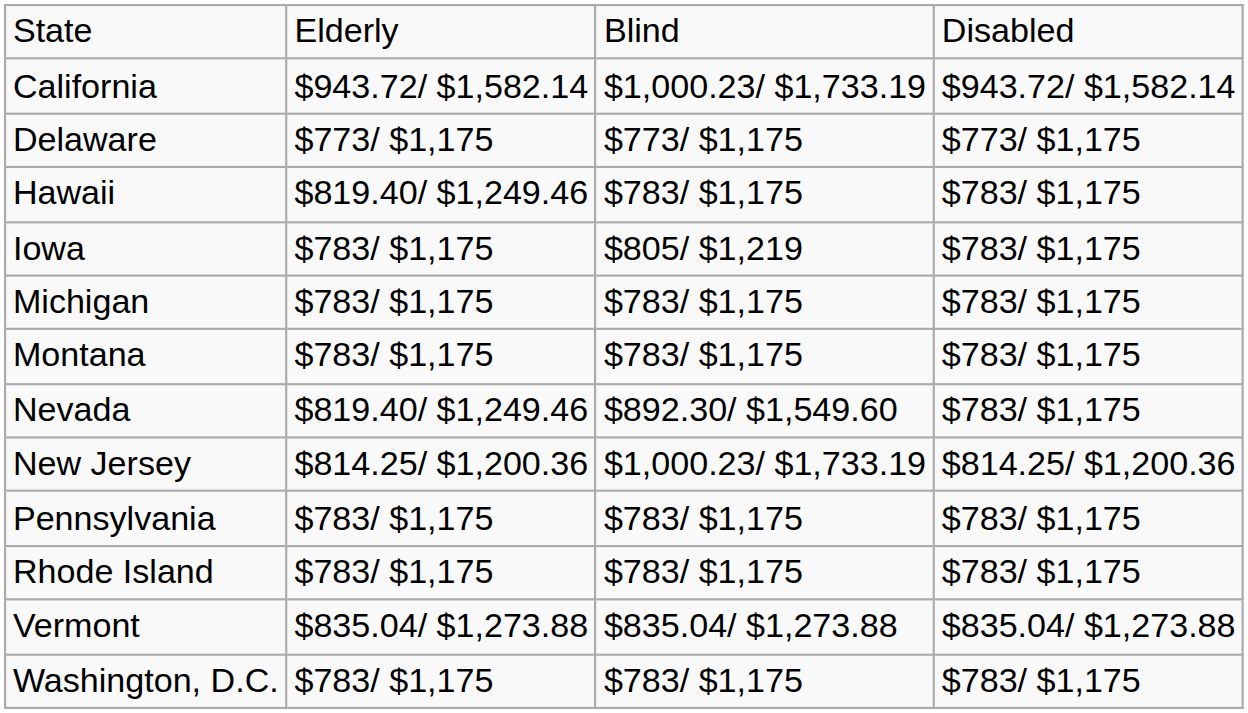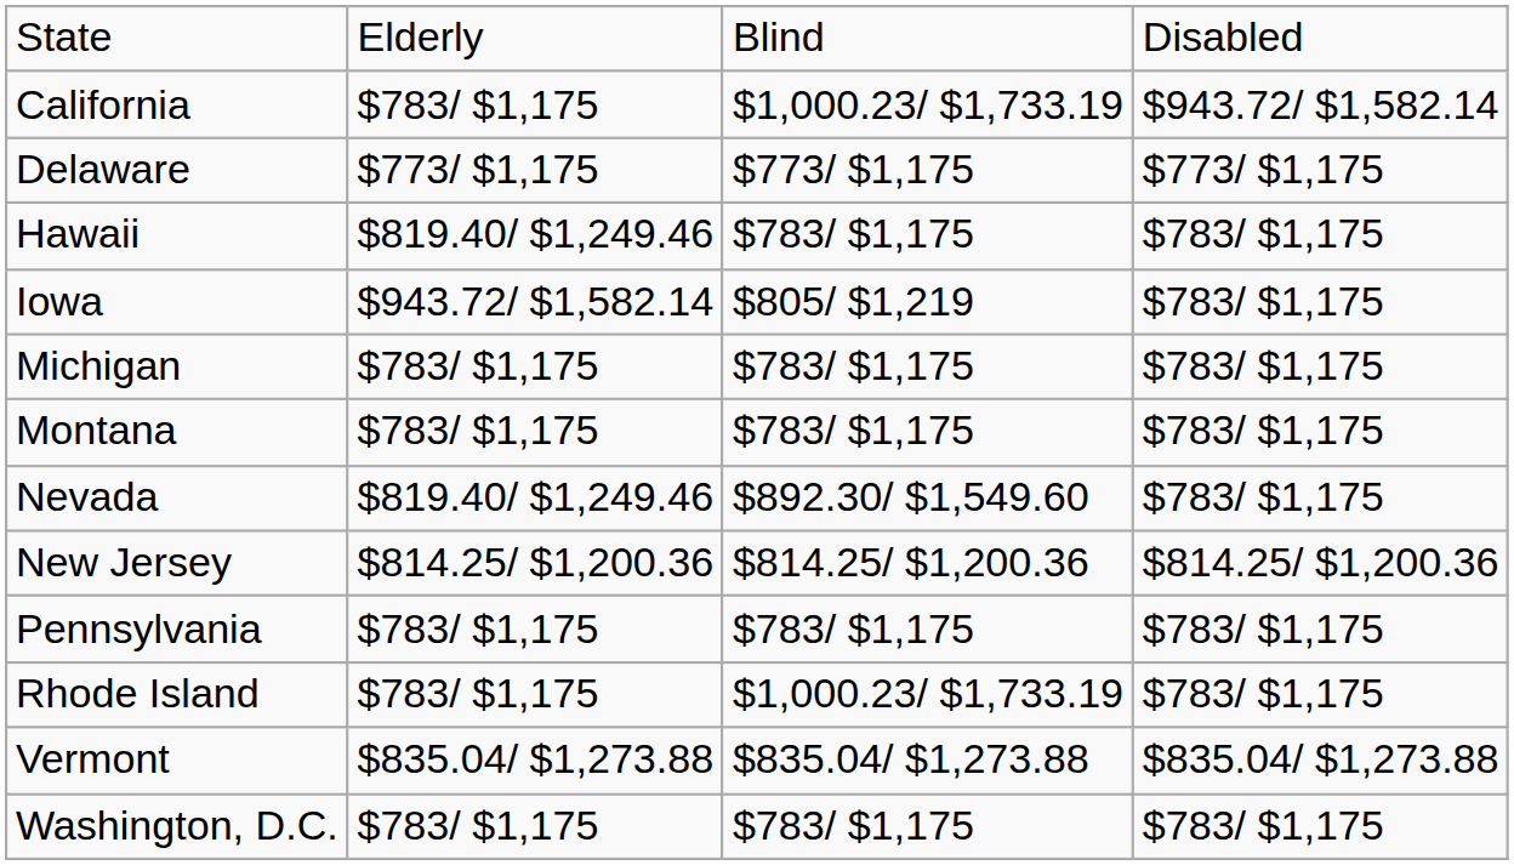 <table class="wikitable">
 <tr>
 <td>State</td>
 <td>Elderly</td>
 <td>Blind</td>
 <td>Disabled</td>
 </tr>
 <tr>
 <td>California</td>
-<td>$943.72/ $1,582.14</td>
+<td>$783/ $1,175</td>
 <td>$1,000.23/ $1,733.19</td>
 <td>$943.72/ $1,582.14</td>
 </tr>
 <tr>
 <td>Delaware</td>
 <td>$773/ $1,175</td>
 <td>$773/ $1,175</td>
 <td>$773/ $1,175</td>
 </tr>
 <tr>
 <td>Hawaii</td>
 <td>$819.40/ $1,249.46</td>
 <td>$783/ $1,175</td>
 <td>$783/ $1,175</td>
 </tr>
 <tr>
 <td>Iowa</td>
-<td>$783/ $1,175</td>
+<td>$943.72/ $1,582.14</td>
 <td>$805/ $1,219</td>
 <td>$783/ $1,175</td>
 </tr>
 <tr>
 <td>Michigan</td>
 <td>$783/ $1,175</td>
 <td>$783/ $1,175</td>
 <td>$783/ $1,175</td>
 </tr>
 <tr>
 <td>Montana</td>
 <td>$783/ $1,175</td>
 <td>$783/ $1,175</td>
 <td>$783/ $1,175</td>
 </tr>
 <tr>
 <td>Nevada</td>
 <td>$819.40/ $1,249.46</td>
 <td>$892.30/ $1,549.60</td>
 <td>$783/ $1,175</td>
 </tr>
 <tr>
 <td>New Jersey</td>
 <td>$814.25/ $1,200.36</td>
-<td>$1,000.23/ $1,733.19</td>
+<td>$814.25/ $1,200.36</td>
 <td>$814.25/ $1,200.36</td>
 </tr>
 <tr>
 <td>Pennsylvania</td>
 <td>$783/ $1,175</td>
 <td>$783/ $1,175</td>
 <td>$783/ $1,175</td>
 </tr>
 <tr>
 <td>Rhode Island</td>
 <td>$783/ $1,175</td>
-<td>$783/ $1,175</td>
+<td>$1,000.23/ $1,733.19</td>
 <td>$783/ $1,175</td>
 </tr>
 <tr>
 <td>Vermont</td>
 <td>$835.04/ $1,273.88</td>
 <td>$835.04/ $1,273.88</td>
 <td>$835.04/ $1,273.88</td>
 </tr>
 <tr>
 <td>Washington, D.C.</td>
 <td>$783/ $1,175</td>
 <td>$783/ $1,175</td>
 <td>$783/ $1,175</td>
 </tr>
 </table>
